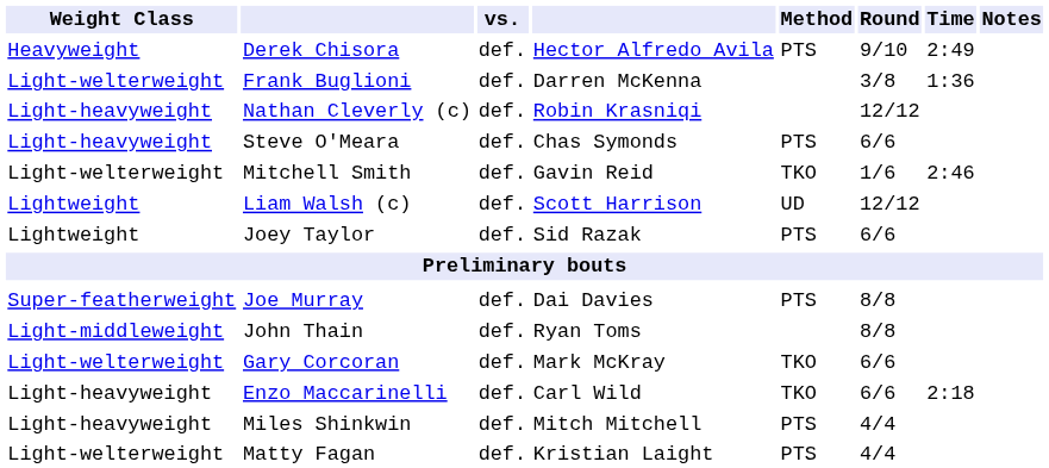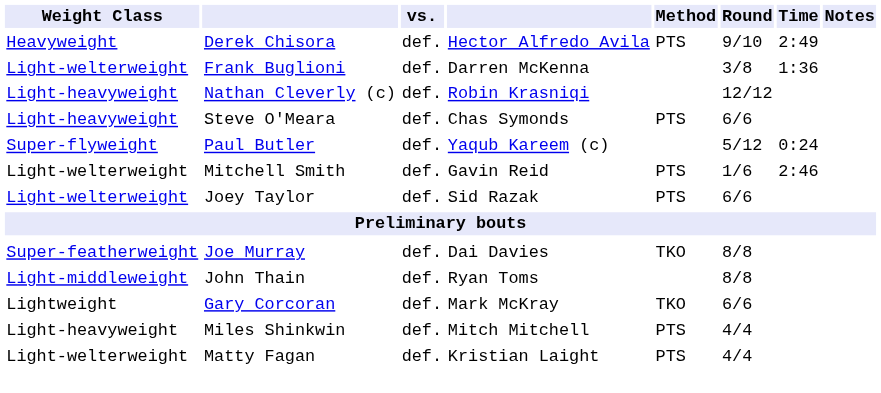 <table class="toccolours" style="font-size: 90%;">
 <tr>
 <th style="background:#e6e8fa; color:#000; text-align:center;">Weight Class</th>
 <th style="background:#e6e8fa; color:#000; text-align:center;"></th>
 <th style="background:#e6e8fa; color:#000; text-align:center;">vs.</th>
 <th style="background:#e6e8fa; color:#000; text-align:center;"></th>
 <th style="background:#e6e8fa; color:#000; text-align:center;">Method</th>
 <th style="background:#e6e8fa; color:#000; text-align:center;">Round</th>
 <th style="background:#e6e8fa; color:#000; text-align:center;">Time</th>
 <th style="background:#e6e8fa; color:#000; text-align:center;">Notes</th>
 </tr>
 <tr>
 <td><a href='#'>Heavyweight</a></td>
 <td><a href='#'>Derek Chisora</a></td>
 <td>def.</td>
 <td><a href='#'>Hector Alfredo Avila</a></td>
 <td>PTS</td>
 <td>9/10</td>
 <td>2:49</td>
 <td></td>
 </tr>
 <tr>
 <td><a href='#'>Light-welterweight</a></td>
 <td><a href='#'>Frank Buglioni</a></td>
 <td>def.</td>
 <td>Darren McKenna</td>
 <td></td>
 <td>3/8</td>
 <td>1:36</td>
 <td></td>
 </tr>
 <tr>
 <td><a href='#'>Light-heavyweight</a></td>
 <td><a href='#'>Nathan Cleverly</a> (c)</td>
 <td>def.</td>
 <td><a href='#'>Robin Krasniqi</a></td>
 <td></td>
 <td>12/12</td>
 <td></td>
 <td></td>
 </tr>
 <tr>
 <td><a href='#'>Light-heavyweight</a></td>
 <td>Steve O'Meara</td>
 <td>def.</td>
 <td>Chas Symonds</td>
 <td>PTS</td>
 <td>6/6</td>
 <td></td>
 <td></td>
 </tr>
 <tr>
+<td><a href='#'>Super-flyweight</a></td>
+<td><a href='#'>Paul Butler</a></td>
+<td>def.</td>
+<td><a href='#'>Yaqub Kareem</a> (c)</td>
+<td></td>
+<td>5/12</td>
+<td>0:24</td>
+<td></td>
+</tr>
+<tr>
 <td>Light-welterweight</td>
 <td>Mitchell Smith</td>
 <td>def.</td>
 <td>Gavin Reid</td>
-<td>TKO</td>
+<td>PTS</td>
 <td>1/6</td>
 <td>2:46</td>
 <td></td>
 </tr>
 <tr>
-<td><a href='#'>Lightweight</a></td>
-<td><a href='#'>Liam Walsh</a> (c)</td>
-<td>def.</td>
-<td><a href='#'>Scott Harrison</a></td>
-<td>UD</td>
-<td>12/12</td>
-<td></td>
-<td></td>
-</tr>
-<tr>
-<td>Lightweight</td>
+<td><a href='#'>Light-welterweight</a></td>
 <td>Joey Taylor</td>
 <td>def.</td>
 <td>Sid Razak</td>
 <td>PTS</td>
 <td>6/6</td>
 <td></td>
 <td></td>
 </tr>
 <tr>
 <th colspan="8" style="background-color: #e6e8fa;">Preliminary bouts</th>
 </tr>
 <tr>
 </tr>
 <tr>
 <td><a href='#'>Super-featherweight</a></td>
 <td><a href='#'>Joe Murray</a></td>
 <td>def.</td>
 <td>Dai Davies</td>
-<td>PTS</td>
+<td>TKO</td>
 <td>8/8</td>
 <td></td>
 <td></td>
 </tr>
 <tr>
 <td><a href='#'>Light-middleweight</a></td>
 <td>John Thain</td>
 <td>def.</td>
 <td>Ryan Toms</td>
 <td></td>
 <td>8/8</td>
 <td></td>
 <td></td>
 </tr>
 <tr>
-<td><a href='#'>Light-welterweight</a></td>
+<td>Lightweight</td>
 <td><a href='#'>Gary Corcoran</a></td>
 <td>def.</td>
 <td>Mark McKray</td>
 <td>TKO</td>
 <td>6/6</td>
 <td></td>
-<td></td>
-</tr>
-<tr>
-<td>Light-heavyweight</td>
-<td><a href='#'>Enzo Maccarinelli</a></td>
-<td>def.</td>
-<td>Carl Wild</td>
-<td>TKO</td>
-<td>6/6</td>
-<td>2:18</td>
 <td></td>
 </tr>
 <tr>
 <td>Light-heavyweight</td>
 <td>Miles Shinkwin</td>
 <td>def.</td>
 <td>Mitch Mitchell</td>
 <td>PTS</td>
 <td>4/4</td>
 <td></td>
 <td></td>
 </tr>
 <tr>
 <td>Light-welterweight</td>
 <td>Matty Fagan</td>
 <td>def.</td>
 <td>Kristian Laight</td>
 <td>PTS</td>
 <td>4/4</td>
 <td></td>
 <td></td>
 </tr>
 </table>
